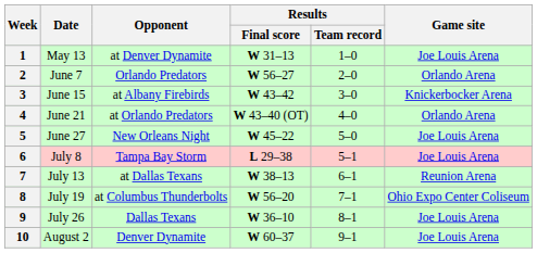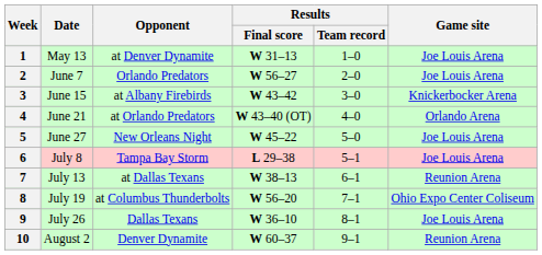 <table class="wikitable" style="font-size: 92%;" "align=center">
 <tr>
 <th rowspan="2">Week</th>
 <th rowspan="2">Date</th>
 <th rowspan="2">Opponent</th>
 <th colspan="2">Results</th>
 <th rowspan="2">Game site</th>
 </tr>
 <tr>
 <th>Final score</th>
 <th>Team record</th>
 </tr>
 <tr style="background:#cfc">
 <th>1</th>
 <td style="text-align:center;">May 13</td>
 <td style="text-align:center;">at <a href='#'>Denver Dynamite</a></td>
 <td style="text-align:center;"><strong>W</strong> 31–13</td>
 <td style="text-align:center;">1–0</td>
 <td style="text-align:center;"><a href='#'>Joe Louis Arena</a></td>
 </tr>
 <tr style="background:#cfc">
 <th>2</th>
 <td style="text-align:center;">June 7</td>
 <td style="text-align:center;"><a href='#'>Orlando Predators</a></td>
 <td style="text-align:center;"><strong>W</strong> 56–27</td>
 <td style="text-align:center;">2–0</td>
-<td style="text-align:center;"><a href='#'>Orlando Arena</a></td>
+<td style="text-align:center;"><a href='#'>Joe Louis Arena</a></td>
 </tr>
 <tr style="background:#cfc">
 <th>3</th>
 <td style="text-align:center;">June 15</td>
 <td style="text-align:center;">at <a href='#'>Albany Firebirds</a></td>
 <td style="text-align:center;"><strong>W</strong> 43–42</td>
 <td style="text-align:center;">3–0</td>
 <td style="text-align:center;"><a href='#'>Knickerbocker Arena</a></td>
 </tr>
 <tr style="background:#cfc">
 <th>4</th>
 <td style="text-align:center;">June 21</td>
 <td style="text-align:center;">at <a href='#'>Orlando Predators</a></td>
 <td style="text-align:center;"><strong>W</strong> 43–40 (OT)</td>
 <td style="text-align:center;">4–0</td>
 <td style="text-align:center;"><a href='#'>Orlando Arena</a></td>
 </tr>
 <tr style="background:#cfc">
 <th>5</th>
 <td style="text-align:center;">June 27</td>
 <td style="text-align:center;"><a href='#'>New Orleans Night</a></td>
 <td style="text-align:center;"><strong>W</strong> 45–22</td>
 <td style="text-align:center;">5–0</td>
 <td style="text-align:center;"><a href='#'>Joe Louis Arena</a></td>
 </tr>
 <tr style="background:#fcc">
 <th>6</th>
 <td style="text-align:center;">July 8</td>
 <td style="text-align:center;"><a href='#'>Tampa Bay Storm</a></td>
 <td style="text-align:center;"><strong>L</strong> 29–38</td>
 <td style="text-align:center;">5–1</td>
 <td style="text-align:center;"><a href='#'>Joe Louis Arena</a></td>
 </tr>
 <tr style="background:#cfc">
 <th>7</th>
 <td style="text-align:center;">July 13</td>
 <td style="text-align:center;">at <a href='#'>Dallas Texans</a></td>
 <td style="text-align:center;"><strong>W</strong> 38–13</td>
 <td style="text-align:center;">6–1</td>
 <td style="text-align:center;"><a href='#'>Reunion Arena</a></td>
 </tr>
 <tr style="background:#cfc">
 <th>8</th>
 <td style="text-align:center;">July 19</td>
 <td style="text-align:center;">at <a href='#'>Columbus Thunderbolts</a></td>
 <td style="text-align:center;"><strong>W</strong> 56–20</td>
 <td style="text-align:center;">7–1</td>
 <td style="text-align:center;"><a href='#'>Ohio Expo Center Coliseum</a></td>
 </tr>
 <tr style="background:#cfc">
 <th>9</th>
 <td style="text-align:center;">July 26</td>
 <td style="text-align:center;"><a href='#'>Dallas Texans</a></td>
 <td style="text-align:center;"><strong>W</strong> 36–10</td>
 <td style="text-align:center;">8–1</td>
 <td style="text-align:center;"><a href='#'>Joe Louis Arena</a></td>
 </tr>
 <tr style="background:#cfc">
 <th>10</th>
 <td style="text-align:center;">August 2</td>
 <td style="text-align:center;"><a href='#'>Denver Dynamite</a></td>
 <td style="text-align:center;"><strong>W</strong> 60–37</td>
 <td style="text-align:center;">9–1</td>
-<td style="text-align:center;"><a href='#'>Joe Louis Arena</a></td>
+<td style="text-align:center;"><a href='#'>Reunion Arena</a></td>
 </tr>
 </table>
